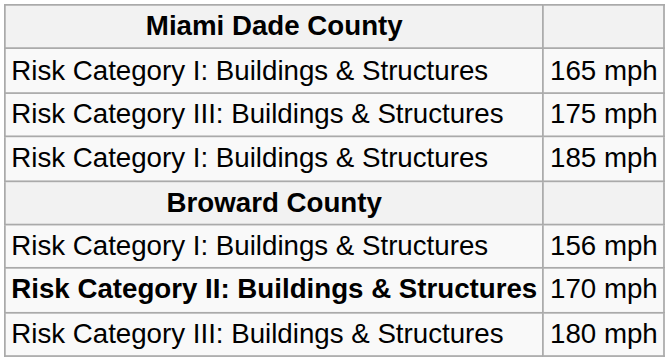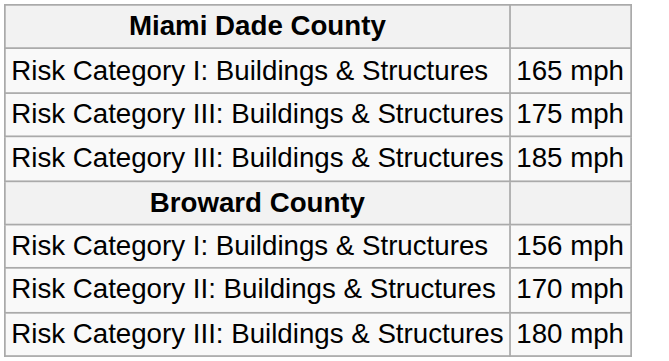 <table class="wikitable">
 <tr>
 <th>Miami Dade County</th>
 <th></th>
 </tr>
 <tr>
 <td>Risk Category I: Buildings & Structures</td>
 <td>165 mph</td>
 </tr>
 <tr>
 <td>Risk Category III: Buildings & Structures</td>
 <td>175 mph</td>
 </tr>
 <tr>
-<td>Risk Category I: Buildings & Structures</td>
+<td>Risk Category III: Buildings & Structures</td>
 <td>185 mph</td>
 </tr>
 <tr>
 <th>Broward County</th>
 <th></th>
 </tr>
 <tr>
 <td>Risk Category I: Buildings & Structures</td>
 <td>156 mph</td>
 </tr>
 <tr>
-<td><strong>Risk Category II: Buildings & Structures</strong></td>
+<td>Risk Category II: Buildings & Structures</td>
 <td>170 mph</td>
 </tr>
 <tr>
 <td>Risk Category III: Buildings & Structures</td>
 <td>180 mph</td>
 </tr>
 </table>
